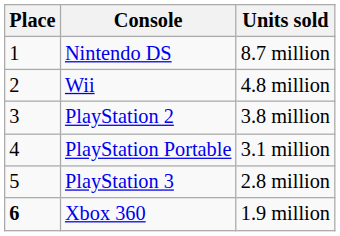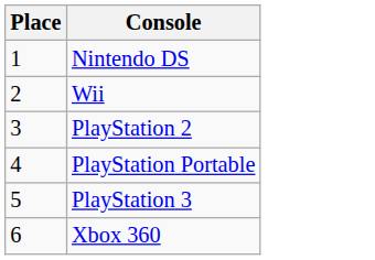 <table class="wikitable">
 <tr>
 <th>Place</th>
 <th>Console</th>
-<th>Units sold</th>
 </tr>
 <tr>
 <td>1</td>
 <td><a href='#'>Nintendo DS</a></td>
-<td>8.7 million</td>
 </tr>
 <tr>
 <td>2</td>
 <td><a href='#'>Wii</a></td>
-<td>4.8 million</td>
 </tr>
 <tr>
 <td>3</td>
 <td><a href='#'>PlayStation 2</a></td>
-<td>3.8 million</td>
 </tr>
 <tr>
 <td>4</td>
 <td><a href='#'>PlayStation Portable</a></td>
-<td>3.1 million</td>
 </tr>
 <tr>
 <td>5</td>
 <td><a href='#'>PlayStation 3</a></td>
-<td>2.8 million</td>
 </tr>
 <tr>
-<td><strong>6</strong></td>
+<td>6</td>
 <td><a href='#'>Xbox 360</a></td>
-<td>1.9 million</td>
 </tr>
 </table>
